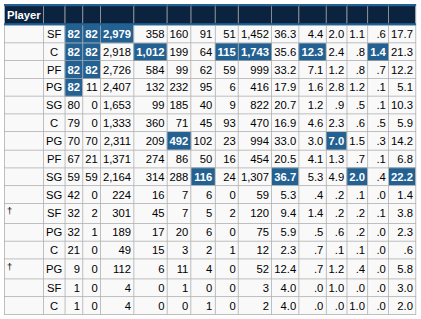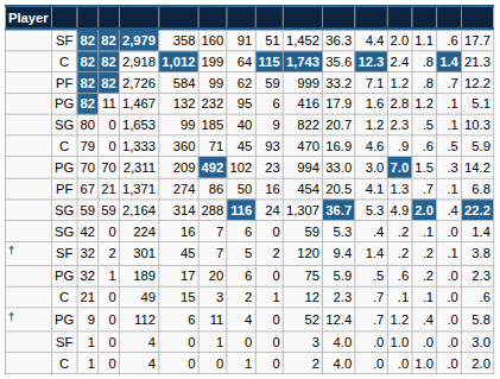 <table class="wikitable sortable" style="font-size: 95%; text-align:right;">
 <tr>
 <th style="background:#0C2340; color:#FFFFFF; border-top:#236192 3px solid; border-bottom:#236192 3px solid;">Player</th>
 <th style="background:#0C2340; color:#FFFFFF; border-top:#236192 3px solid; border-bottom:#236192 3px solid;"></th>
 <th style="background:#0C2340; color:#FFFFFF; border-top:#236192 3px solid; border-bottom:#236192 3px solid;"></th>
 <th style="background:#0C2340; color:#FFFFFF; border-top:#236192 3px solid; border-bottom:#236192 3px solid;"></th>
 <th style="background:#0C2340; color:#FFFFFF; border-top:#236192 3px solid; border-bottom:#236192 3px solid;"></th>
 <th style="background:#0C2340; color:#FFFFFF; border-top:#236192 3px solid; border-bottom:#236192 3px solid;"></th>
 <th style="background:#0C2340; color:#FFFFFF; border-top:#236192 3px solid; border-bottom:#236192 3px solid;"></th>
 <th style="background:#0C2340; color:#FFFFFF; border-top:#236192 3px solid; border-bottom:#236192 3px solid;"></th>
 <th style="background:#0C2340; color:#FFFFFF; border-top:#236192 3px solid; border-bottom:#236192 3px solid;"></th>
 <th style="background:#0C2340; color:#FFFFFF; border-top:#236192 3px solid; border-bottom:#236192 3px solid;"></th>
 <th style="background:#0C2340; color:#FFFFFF; border-top:#236192 3px solid; border-bottom:#236192 3px solid;"></th>
 <th style="background:#0C2340; color:#FFFFFF; border-top:#236192 3px solid; border-bottom:#236192 3px solid;"></th>
 <th style="background:#0C2340; color:#FFFFFF; border-top:#236192 3px solid; border-bottom:#236192 3px solid;"></th>
 <th style="background:#0C2340; color:#FFFFFF; border-top:#236192 3px solid; border-bottom:#236192 3px solid;"></th>
 <th style="background:#0C2340; color:#FFFFFF; border-top:#236192 3px solid; border-bottom:#236192 3px solid;"></th>
 <th style="background:#0C2340; color:#FFFFFF; border-top:#236192 3px solid; border-bottom:#236192 3px solid;"></th>
 </tr>
 <tr>
 <td style="text-align:left;"></td>
 <td style="text-align:center;">SF</td>
 <td style="background:#236192; color:#FFFFFF;"><strong>82</strong></td>
 <td style="background:#236192; color:#FFFFFF;"><strong>82</strong></td>
 <td style="background:#236192; color:#FFFFFF;"><strong>2,979</strong></td>
 <td>358</td>
 <td>160</td>
 <td>91</td>
 <td>51</td>
 <td>1,452</td>
 <td>36.3</td>
 <td>4.4</td>
 <td>2.0</td>
 <td>1.1</td>
 <td>.6</td>
 <td>17.7</td>
 </tr>
 <tr>
 <td style="text-align:left;"></td>
 <td style="text-align:center;">C</td>
 <td style="background:#236192; color:#FFFFFF;"><strong>82</strong></td>
 <td style="background:#236192; color:#FFFFFF;"><strong>82</strong></td>
 <td>2,918</td>
 <td style="background:#236192; color:#FFFFFF;"><strong>1,012</strong></td>
 <td>199</td>
 <td>64</td>
 <td style="background:#236192; color:#FFFFFF;"><strong>115</strong></td>
 <td style="background:#236192; color:#FFFFFF;"><strong>1,743</strong></td>
 <td>35.6</td>
 <td style="background:#236192; color:#FFFFFF;"><strong>12.3</strong></td>
 <td>2.4</td>
 <td>.8</td>
 <td style="background:#236192; color:#FFFFFF;"><strong>1.4</strong></td>
 <td>21.3</td>
 </tr>
 <tr>
 <td style="text-align:left;"></td>
 <td style="text-align:center;">PF</td>
 <td style="background:#236192; color:#FFFFFF;"><strong>82</strong></td>
 <td style="background:#236192; color:#FFFFFF;"><strong>82</strong></td>
 <td>2,726</td>
 <td>584</td>
 <td>99</td>
 <td>62</td>
 <td>59</td>
 <td>999</td>
 <td>33.2</td>
 <td>7.1</td>
 <td>1.2</td>
 <td>.8</td>
 <td>.7</td>
 <td>12.2</td>
 </tr>
 <tr>
 <td style="text-align:left;"></td>
 <td style="text-align:center;">PG</td>
 <td style="background:#236192; color:#FFFFFF;"><strong>82</strong></td>
 <td>11</td>
-<td>2,407</td>
+<td>1,467</td>
 <td>132</td>
 <td>232</td>
 <td>95</td>
 <td>6</td>
 <td>416</td>
 <td>17.9</td>
 <td>1.6</td>
 <td>2.8</td>
 <td>1.2</td>
 <td>.1</td>
 <td>5.1</td>
 </tr>
 <tr>
 <td style="text-align:left;"></td>
 <td style="text-align:center;">SG</td>
 <td>80</td>
 <td>0</td>
 <td>1,653</td>
 <td>99</td>
 <td>185</td>
 <td>40</td>
 <td>9</td>
 <td>822</td>
 <td>20.7</td>
 <td>1.2</td>
-<td>.9</td>
+<td>2.3</td>
 <td>.5</td>
 <td>.1</td>
 <td>10.3</td>
 </tr>
 <tr>
 <td style="text-align:left;"></td>
 <td style="text-align:center;">C</td>
 <td>79</td>
 <td>0</td>
 <td>1,333</td>
 <td>360</td>
 <td>71</td>
 <td>45</td>
 <td>93</td>
 <td>470</td>
 <td>16.9</td>
 <td>4.6</td>
-<td>2.3</td>
+<td>.9</td>
 <td>.6</td>
 <td>.5</td>
 <td>5.9</td>
 </tr>
 <tr>
 <td style="text-align:left;"></td>
 <td style="text-align:center;">PG</td>
 <td>70</td>
 <td>70</td>
 <td>2,311</td>
 <td>209</td>
 <td style="background:#236192; color:#FFFFFF;"><strong>492</strong></td>
 <td>102</td>
 <td>23</td>
 <td>994</td>
 <td>33.0</td>
 <td>3.0</td>
 <td style="background:#236192; color:#FFFFFF;"><strong>7.0</strong></td>
 <td>1.5</td>
 <td>.3</td>
 <td>14.2</td>
 </tr>
 <tr>
 <td style="text-align:left;"></td>
 <td style="text-align:center;">PF</td>
 <td>67</td>
 <td>21</td>
 <td>1,371</td>
 <td>274</td>
 <td>86</td>
 <td>50</td>
 <td>16</td>
 <td>454</td>
 <td>20.5</td>
 <td>4.1</td>
 <td>1.3</td>
 <td>.7</td>
 <td>.1</td>
 <td>6.8</td>
 </tr>
 <tr>
 <td style="text-align:left;"></td>
 <td style="text-align:center;">SG</td>
 <td>59</td>
 <td>59</td>
 <td>2,164</td>
 <td>314</td>
 <td>288</td>
 <td style="background:#236192; color:#FFFFFF;"><strong>116</strong></td>
 <td>24</td>
 <td>1,307</td>
 <td style="background:#236192; color:#FFFFFF;"><strong>36.7</strong></td>
 <td>5.3</td>
 <td>4.9</td>
 <td style="background:#236192; color:#FFFFFF;"><strong>2.0</strong></td>
 <td>.4</td>
 <td style="background:#236192; color:#FFFFFF;"><strong>22.2</strong></td>
 </tr>
 <tr>
 <td style="text-align:left;"></td>
 <td style="text-align:center;">SG</td>
 <td>42</td>
 <td>0</td>
 <td>224</td>
 <td>16</td>
 <td>7</td>
 <td>6</td>
 <td>0</td>
 <td>59</td>
 <td>5.3</td>
 <td>.4</td>
 <td>.2</td>
 <td>.1</td>
 <td>.0</td>
 <td>1.4</td>
 </tr>
 <tr>
 <td style="text-align:left;"><sup>†</sup></td>
 <td style="text-align:center;">SF</td>
 <td>32</td>
 <td>2</td>
 <td>301</td>
 <td>45</td>
 <td>7</td>
 <td>5</td>
 <td>2</td>
 <td>120</td>
 <td>9.4</td>
 <td>1.4</td>
 <td>.2</td>
 <td>.2</td>
 <td>.1</td>
 <td>3.8</td>
 </tr>
 <tr>
 <td style="text-align:left;"></td>
 <td style="text-align:center;">PG</td>
 <td>32</td>
 <td>1</td>
 <td>189</td>
 <td>17</td>
 <td>20</td>
 <td>6</td>
 <td>0</td>
 <td>75</td>
 <td>5.9</td>
 <td>.5</td>
 <td>.6</td>
 <td>.2</td>
 <td>.0</td>
 <td>2.3</td>
 </tr>
 <tr>
 <td style="text-align:left;"></td>
 <td style="text-align:center;">C</td>
 <td>21</td>
 <td>0</td>
 <td>49</td>
 <td>15</td>
 <td>3</td>
 <td>2</td>
 <td>1</td>
 <td>12</td>
 <td>2.3</td>
 <td>.7</td>
 <td>.1</td>
 <td>.1</td>
 <td>.0</td>
 <td>.6</td>
 </tr>
 <tr>
 <td style="text-align:left;"><sup>†</sup></td>
 <td style="text-align:center;">PG</td>
 <td>9</td>
 <td>0</td>
 <td>112</td>
 <td>6</td>
 <td>11</td>
 <td>4</td>
 <td>0</td>
 <td>52</td>
 <td>12.4</td>
 <td>.7</td>
 <td>1.2</td>
 <td>.4</td>
 <td>.0</td>
 <td>5.8</td>
 </tr>
 <tr>
 <td style="text-align:left;"></td>
 <td style="text-align:center;">SF</td>
 <td>1</td>
 <td>0</td>
 <td>4</td>
 <td>0</td>
 <td>1</td>
 <td>0</td>
 <td>0</td>
 <td>3</td>
 <td>4.0</td>
 <td>.0</td>
 <td>1.0</td>
 <td>.0</td>
 <td>.0</td>
 <td>3.0</td>
 </tr>
 <tr>
 <td style="text-align:left;"></td>
 <td style="text-align:center;">C</td>
 <td>1</td>
 <td>0</td>
 <td>4</td>
 <td>0</td>
 <td>0</td>
 <td>1</td>
 <td>0</td>
 <td>2</td>
 <td>4.0</td>
 <td>.0</td>
 <td>.0</td>
 <td>1.0</td>
 <td>.0</td>
 <td>2.0</td>
 </tr>
 </table>
